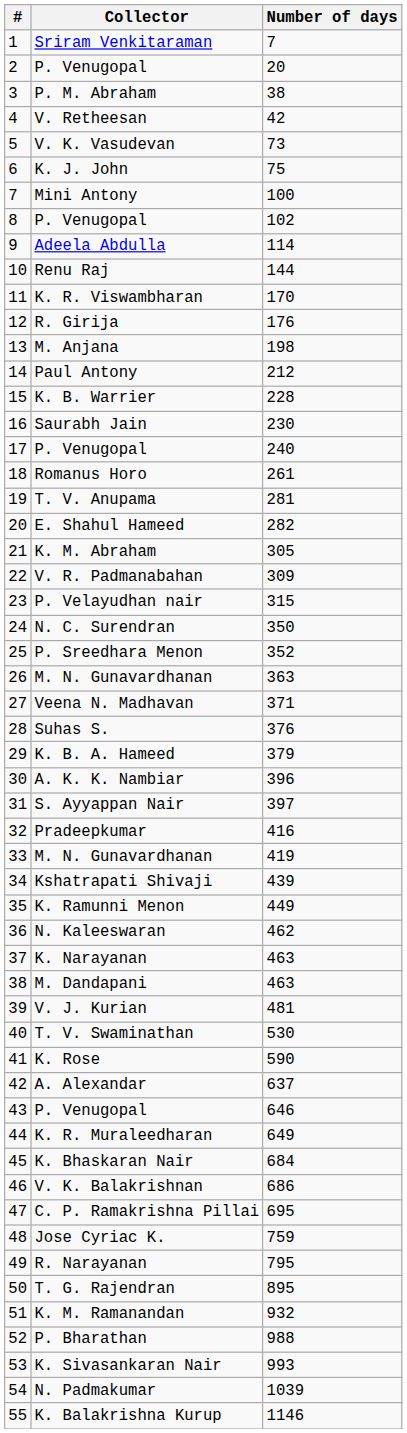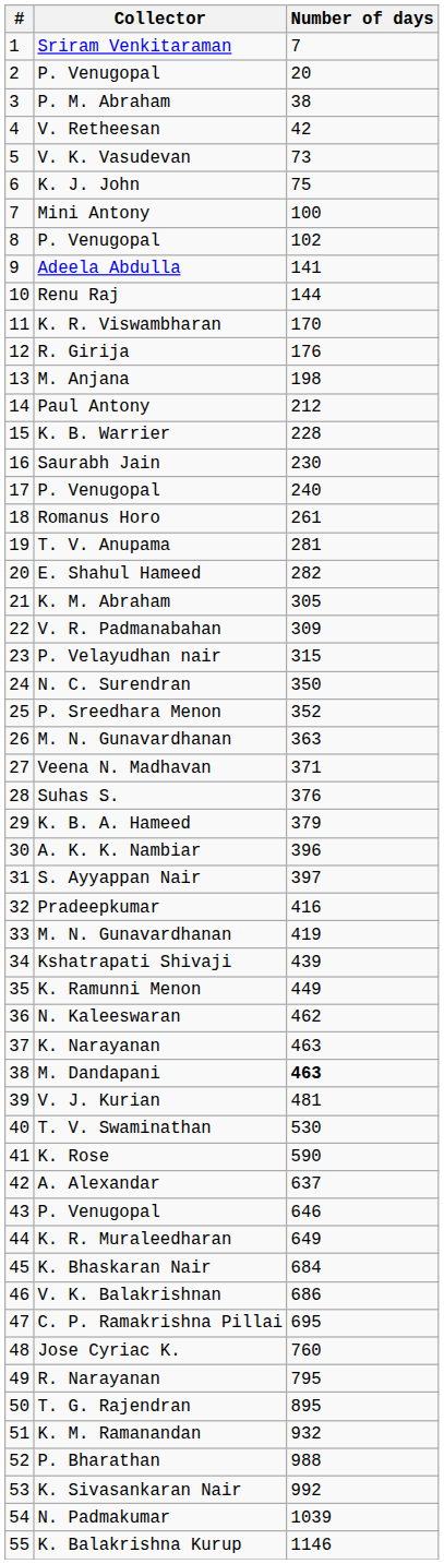 <table class="wikitable sortable">
 <tr>
 <th>#</th>
 <th>Collector</th>
 <th>Number of days</th>
 </tr>
 <tr>
 <td>1</td>
 <td><a href='#'>Sriram Venkitaraman</a></td>
 <td>7</td>
 </tr>
 <tr>
 <td>2</td>
 <td>P. Venugopal</td>
 <td>20</td>
 </tr>
 <tr>
 <td>3</td>
 <td>P. M. Abraham</td>
 <td>38</td>
 </tr>
 <tr>
 <td>4</td>
 <td>V. Retheesan</td>
 <td>42</td>
 </tr>
 <tr>
 <td>5</td>
 <td>V. K. Vasudevan</td>
 <td>73</td>
 </tr>
 <tr>
 <td>6</td>
 <td>K. J. John</td>
 <td>75</td>
 </tr>
 <tr>
 <td>7</td>
 <td>Mini Antony</td>
 <td>100</td>
 </tr>
 <tr>
 <td>8</td>
 <td>P. Venugopal</td>
 <td>102</td>
 </tr>
 <tr>
 <td>9</td>
 <td><a href='#'>Adeela Abdulla</a></td>
-<td>114</td>
+<td>141</td>
 </tr>
 <tr>
 <td>10</td>
 <td>Renu Raj</td>
 <td>144</td>
 </tr>
 <tr>
 <td>11</td>
 <td>K. R. Viswambharan</td>
 <td>170</td>
 </tr>
 <tr>
 <td>12</td>
 <td>R. Girija</td>
 <td>176</td>
 </tr>
 <tr>
 <td>13</td>
 <td>M. Anjana</td>
 <td>198</td>
 </tr>
 <tr>
 <td>14</td>
 <td>Paul Antony</td>
 <td>212</td>
 </tr>
 <tr>
 <td>15</td>
 <td>K. B. Warrier</td>
 <td>228</td>
 </tr>
 <tr>
 <td>16</td>
 <td>Saurabh Jain</td>
 <td>230</td>
 </tr>
 <tr>
 <td>17</td>
 <td>P. Venugopal</td>
 <td>240</td>
 </tr>
 <tr>
 <td>18</td>
 <td>Romanus Horo</td>
 <td>261</td>
 </tr>
 <tr>
 <td>19</td>
 <td>T. V. Anupama</td>
 <td>281</td>
 </tr>
 <tr>
 <td>20</td>
 <td>E. Shahul Hameed</td>
 <td>282</td>
 </tr>
 <tr>
 <td>21</td>
 <td>K. M. Abraham</td>
 <td>305</td>
 </tr>
 <tr>
 <td>22</td>
 <td>V. R. Padmanabahan</td>
 <td>309</td>
 </tr>
 <tr>
 <td>23</td>
 <td>P. Velayudhan nair</td>
 <td>315</td>
 </tr>
 <tr>
 <td>24</td>
 <td>N. C. Surendran</td>
 <td>350</td>
 </tr>
 <tr>
 <td>25</td>
 <td>P. Sreedhara Menon</td>
 <td>352</td>
 </tr>
 <tr>
 <td>26</td>
 <td>M. N. Gunavardhanan</td>
 <td>363</td>
 </tr>
 <tr>
 <td>27</td>
 <td>Veena N. Madhavan</td>
 <td>371</td>
 </tr>
 <tr>
 <td>28</td>
 <td>Suhas S.</td>
 <td>376</td>
 </tr>
 <tr>
 <td>29</td>
 <td>K. B. A. Hameed</td>
 <td>379</td>
 </tr>
 <tr>
 <td>30</td>
 <td>A. K. K. Nambiar</td>
 <td>396</td>
 </tr>
 <tr>
 <td>31</td>
 <td>S. Ayyappan Nair</td>
 <td>397</td>
 </tr>
 <tr>
 <td>32</td>
 <td>Pradeepkumar</td>
 <td>416</td>
 </tr>
 <tr>
 <td>33</td>
 <td>M. N. Gunavardhanan</td>
 <td>419</td>
 </tr>
 <tr>
 <td>34</td>
 <td>Kshatrapati Shivaji</td>
 <td>439</td>
 </tr>
 <tr>
 <td>35</td>
 <td>K. Ramunni Menon</td>
 <td>449</td>
 </tr>
 <tr>
 <td>36</td>
 <td>N. Kaleeswaran</td>
 <td>462</td>
 </tr>
 <tr>
 <td>37</td>
 <td>K. Narayanan</td>
 <td>463</td>
 </tr>
 <tr>
 <td>38</td>
 <td>M. Dandapani</td>
-<td>463</td>
+<td><strong>463</strong></td>
 </tr>
 <tr>
 <td>39</td>
 <td>V. J. Kurian</td>
 <td>481</td>
 </tr>
 <tr>
 <td>40</td>
 <td>T. V. Swaminathan</td>
 <td>530</td>
 </tr>
 <tr>
 <td>41</td>
 <td>K. Rose</td>
 <td>590</td>
 </tr>
 <tr>
 <td>42</td>
 <td>A. Alexandar</td>
 <td>637</td>
 </tr>
 <tr>
 <td>43</td>
 <td>P. Venugopal</td>
 <td>646</td>
 </tr>
 <tr>
 <td>44</td>
 <td>K. R. Muraleedharan</td>
 <td>649</td>
 </tr>
 <tr>
 <td>45</td>
 <td>K. Bhaskaran Nair</td>
 <td>684</td>
 </tr>
 <tr>
 <td>46</td>
 <td>V. K. Balakrishnan</td>
 <td>686</td>
 </tr>
 <tr>
 <td>47</td>
 <td>C. P. Ramakrishna Pillai</td>
 <td>695</td>
 </tr>
 <tr>
 <td>48</td>
 <td>Jose Cyriac K.</td>
-<td>759</td>
+<td>760</td>
 </tr>
 <tr>
 <td>49</td>
 <td>R. Narayanan</td>
 <td>795</td>
 </tr>
 <tr>
 <td>50</td>
 <td>T. G. Rajendran</td>
 <td>895</td>
 </tr>
 <tr>
 <td>51</td>
 <td>K. M. Ramanandan</td>
 <td>932</td>
 </tr>
 <tr>
 <td>52</td>
 <td>P. Bharathan</td>
 <td>988</td>
 </tr>
 <tr>
 <td>53</td>
 <td>K. Sivasankaran Nair</td>
-<td>993</td>
+<td>992</td>
 </tr>
 <tr>
 <td>54</td>
 <td>N. Padmakumar</td>
 <td>1039</td>
 </tr>
 <tr>
 <td>55</td>
 <td>K. Balakrishna Kurup</td>
 <td>1146</td>
 </tr>
 </table>
